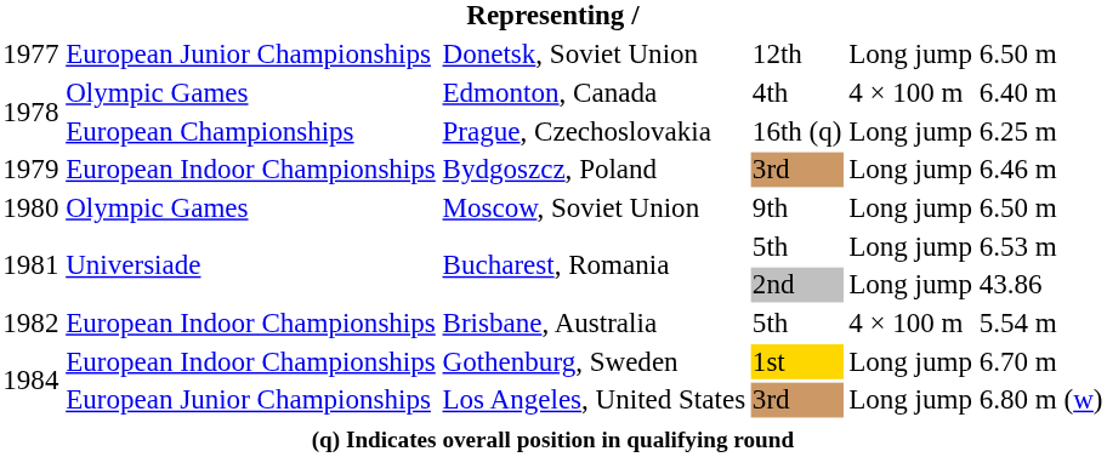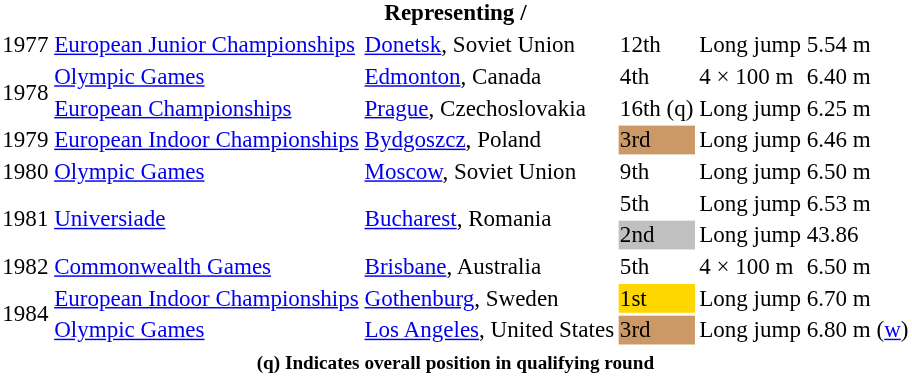 <table>
 <tr>
 <th colspan=6>Representing  / </th>
 </tr>
 <tr>
 <td>1977</td>
 <td><a href='#'>European Junior Championships</a></td>
 <td><a href='#'>Donetsk</a>, Soviet Union</td>
 <td>12th</td>
 <td>Long jump</td>
-<td>6.50 m</td>
+<td>5.54 m</td>
 </tr>
 <tr>
 <td rowspan=2>1978</td>
 <td><a href='#'>Olympic Games</a></td>
 <td><a href='#'>Edmonton</a>, Canada</td>
 <td>4th</td>
 <td>4 × 100 m</td>
 <td>6.40 m</td>
 </tr>
 <tr>
 <td><a href='#'>European Championships</a></td>
 <td><a href='#'>Prague</a>, Czechoslovakia</td>
 <td>16th (q)</td>
 <td>Long jump</td>
 <td>6.25 m</td>
 </tr>
 <tr>
 <td>1979</td>
 <td><a href='#'>European Indoor Championships</a></td>
 <td><a href='#'>Bydgoszcz</a>, Poland</td>
 <td bgcolor=cc9966>3rd</td>
 <td>Long jump</td>
 <td>6.46 m</td>
 </tr>
 <tr>
 <td>1980</td>
 <td><a href='#'>Olympic Games</a></td>
 <td><a href='#'>Moscow</a>, Soviet Union</td>
 <td>9th</td>
 <td>Long jump</td>
 <td>6.50 m</td>
 </tr>
 <tr>
 <td rowspan=2>1981</td>
 <td rowspan=2><a href='#'>Universiade</a></td>
 <td rowspan=2><a href='#'>Bucharest</a>, Romania</td>
 <td>5th</td>
 <td>Long jump</td>
 <td>6.53 m</td>
 </tr>
 <tr>
 <td bgcolor=silver>2nd</td>
 <td>Long jump</td>
 <td>43.86</td>
 </tr>
 <tr>
 <td>1982</td>
-<td><a href='#'>European Indoor Championships</a></td>
+<td><a href='#'>Commonwealth Games</a></td>
 <td><a href='#'>Brisbane</a>, Australia</td>
 <td>5th</td>
 <td>4 × 100 m</td>
-<td>5.54 m</td>
+<td>6.50 m</td>
 </tr>
 <tr>
 <td rowspan=2>1984</td>
 <td><a href='#'>European Indoor Championships</a></td>
 <td><a href='#'>Gothenburg</a>, Sweden</td>
 <td bgcolor=gold>1st</td>
 <td>Long jump</td>
 <td>6.70 m</td>
 </tr>
 <tr>
-<td><a href='#'>European Junior Championships</a></td>
+<td><a href='#'>Olympic Games</a></td>
 <td><a href='#'>Los Angeles</a>, United States</td>
 <td bgcolor=cc9966>3rd</td>
 <td>Long jump</td>
 <td>6.80 m (<a href='#'>w</a>)</td>
 </tr>
 <tr>
 <th colspan=6><small><strong> (q) Indicates overall position in qualifying round</strong></small></th>
 </tr>
 </table>
